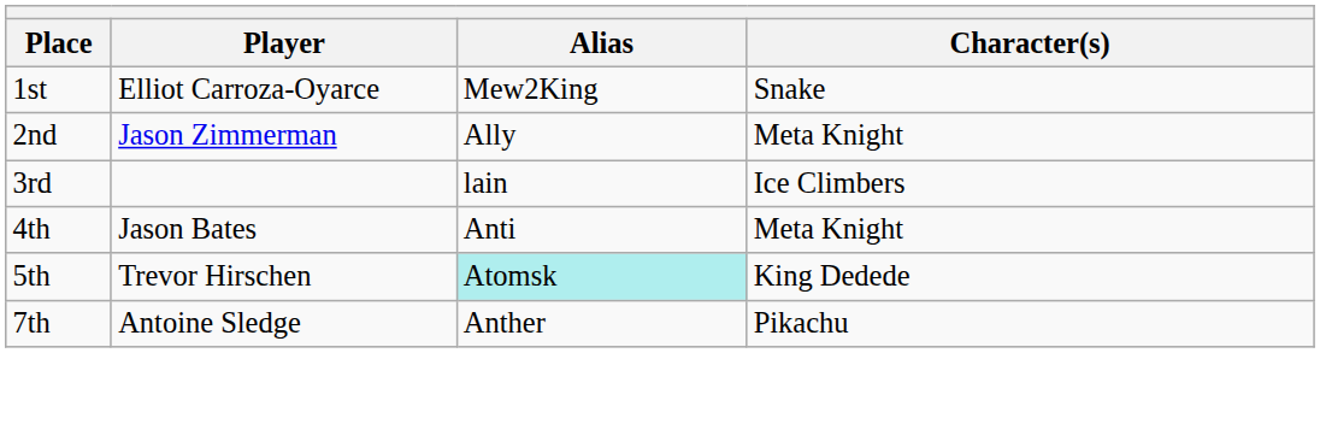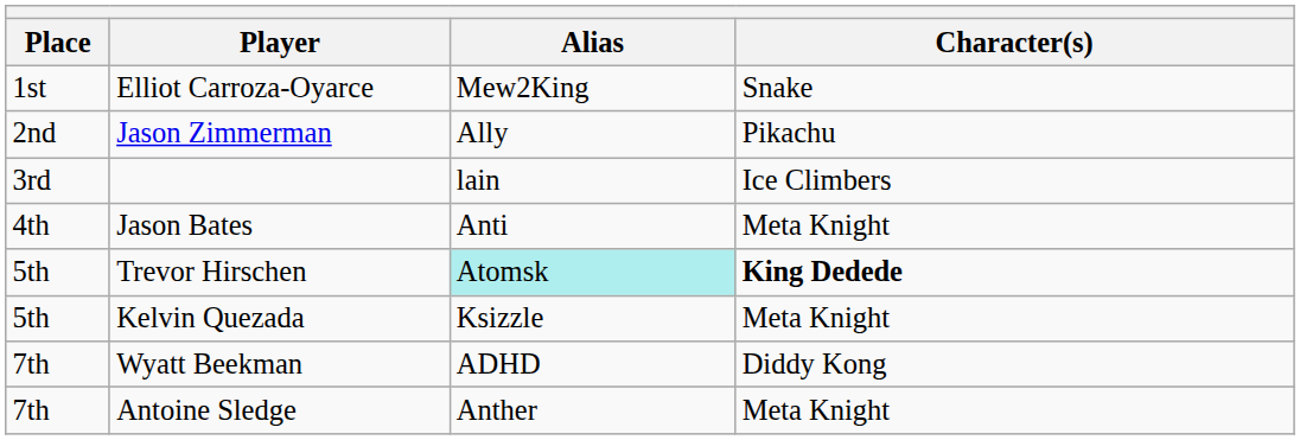 <table class="wikitable">
 <tr>
 <th colspan=4></th>
 </tr>
 <tr>
 <th style="width:50px;">Place</th>
 <th style="width:180px;">Player</th>
 <th style="width:150px;">Alias</th>
 <th style="width:300px;">Character(s)</th>
 </tr>
 <tr>
 <td>1st</td>
 <td> Elliot Carroza-Oyarce</td>
 <td>Mew2King</td>
 <td>Snake</td>
 </tr>
 <tr>
 <td>2nd</td>
 <td> <a href='#'>Jason Zimmerman</a></td>
 <td>Ally</td>
-<td>Meta Knight</td>
+<td>Pikachu</td>
 </tr>
 <tr>
 <td>3rd</td>
 <td></td>
 <td>lain</td>
 <td>Ice Climbers</td>
 </tr>
 <tr>
 <td>4th</td>
 <td> Jason Bates</td>
 <td>Anti</td>
 <td>Meta Knight</td>
 </tr>
 <tr>
 <td>5th</td>
 <td> Trevor Hirschen</td>
 <td style="background: paleturquoise;">Atomsk</td>
-<td>King Dedede</td>
+<td><strong>King Dedede</strong></td>
+</tr>
+<tr>
+<td>5th</td>
+<td> Kelvin Quezada</td>
+<td>Ksizzle</td>
+<td>Meta Knight</td>
+</tr>
+<tr>
+<td>7th</td>
+<td> Wyatt Beekman</td>
+<td>ADHD</td>
+<td>Diddy Kong</td>
 </tr>
 <tr>
 <td>7th</td>
 <td> Antoine Sledge</td>
 <td>Anther</td>
-<td>Pikachu</td>
+<td>Meta Knight</td>
 </tr>
 </table>
